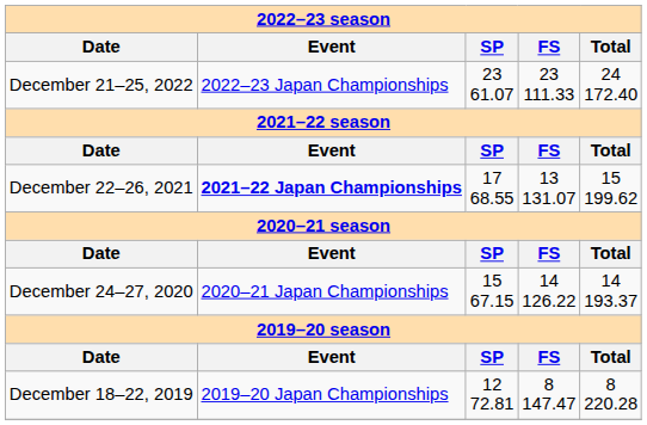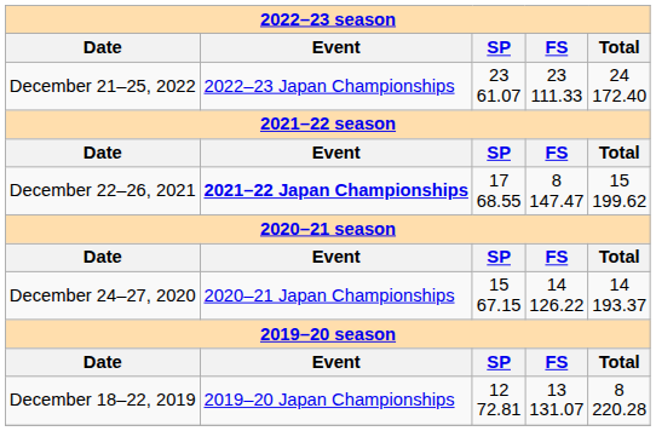 <table class="wikitable">
 <tr>
 <th style="background:#ffdead;" colspan="5"><a href='#'>2022–23 season</a></th>
 </tr>
 <tr>
 <th>Date</th>
 <th>Event</th>
 <th><a href='#'>SP</a></th>
 <th><a href='#'>FS</a></th>
 <th>Total</th>
 </tr>
 <tr>
 <td>December 21–25, 2022</td>
 <td><a href='#'>2022–23 Japan Championships</a></td>
 <td align=center>23 <br> 61.07</td>
 <td align=center>23 <br> 111.33</td>
 <td align=center>24 <br> 172.40</td>
 </tr>
 <tr>
 <th style="background-color: #ffdead;" colspan=5><a href='#'>2021–22 season</a></th>
 </tr>
 <tr>
 <th>Date</th>
 <th>Event</th>
 <th><a href='#'>SP</a></th>
 <th><a href='#'>FS</a></th>
 <th>Total</th>
 </tr>
 <tr>
 <td>December 22–26, 2021</td>
 <td><strong><a href='#'>2021–22 Japan Championships</a></strong></td>
 <td align=center>17 <br> 68.55</td>
-<td align=center>13 <br> 131.07</td>
+<td align=center>8<br>147.47</td>
 <td align=center>15 <br> 199.62</td>
 </tr>
 <tr>
 <th style="background-color: #ffdead;" colspan=5><a href='#'>2020–21 season</a></th>
 </tr>
 <tr>
 <th>Date</th>
 <th>Event</th>
 <th><a href='#'>SP</a></th>
 <th><a href='#'>FS</a></th>
 <th>Total</th>
 </tr>
 <tr>
 <td>December 24–27, 2020</td>
 <td><a href='#'>2020–21 Japan Championships</a></td>
 <td align=center>15 <br> 67.15</td>
 <td align=center>14 <br> 126.22</td>
 <td align=center>14 <br> 193.37</td>
 </tr>
 <tr>
 <th style="background-color: #ffdead;" colspan=5><a href='#'>2019–20 season</a></th>
 </tr>
 <tr>
 <th>Date</th>
 <th>Event</th>
 <th><a href='#'>SP</a></th>
 <th><a href='#'>FS</a></th>
 <th>Total</th>
 </tr>
 <tr>
 <td>December 18–22, 2019</td>
 <td><a href='#'>2019–20 Japan Championships</a></td>
 <td align=center>12<br>72.81</td>
-<td align=center>8<br>147.47</td>
+<td align=center>13 <br> 131.07</td>
 <td align=center>8<br>220.28</td>
 </tr>
 <tr>
 </tr>
 </table>
